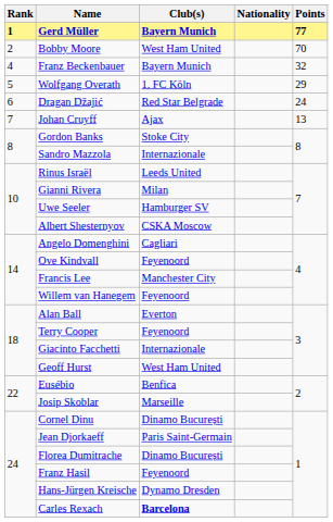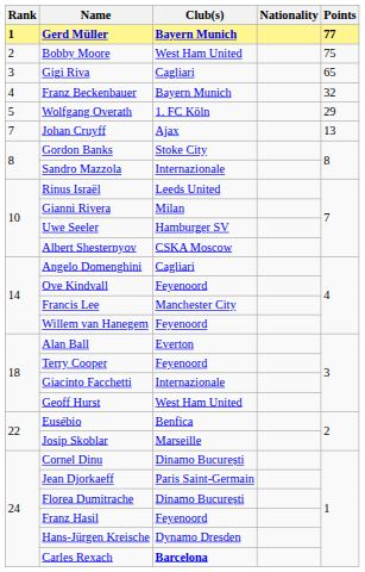 <table class="wikitable">
 <tr>
 <th>Rank</th>
 <th>Name</th>
 <th>Club(s)</th>
 <th>Nationality</th>
 <th>Points</th>
 </tr>
 <tr style="background-color: #FFF68F; font-weight: bold;">
 <td>1</td>
 <td><a href='#'>Gerd Müller</a></td>
 <td align="left"> <a href='#'>Bayern Munich</a></td>
 <td></td>
 <td>77</td>
 </tr>
 <tr>
 <td>2</td>
 <td><a href='#'>Bobby Moore</a></td>
 <td align="left"> <a href='#'>West Ham United</a></td>
 <td></td>
-<td>70</td>
+<td>75</td>
+</tr>
+<tr>
+<td>3</td>
+<td><a href='#'>Gigi Riva</a></td>
+<td align="left"> <a href='#'>Cagliari</a></td>
+<td></td>
+<td>65</td>
 </tr>
 <tr>
 <td>4</td>
 <td><a href='#'>Franz Beckenbauer</a></td>
 <td align="left"> <a href='#'>Bayern Munich</a></td>
 <td></td>
 <td>32</td>
 </tr>
 <tr>
 <td>5</td>
 <td><a href='#'>Wolfgang Overath</a></td>
 <td align="left"> <a href='#'>1. FC Köln</a></td>
 <td></td>
 <td>29</td>
-</tr>
-<tr>
-<td>6</td>
-<td><a href='#'>Dragan Džajić</a></td>
-<td align="left"> <a href='#'>Red Star Belgrade</a></td>
-<td></td>
-<td>24</td>
 </tr>
 <tr>
 <td>7</td>
 <td><a href='#'>Johan Cruyff</a></td>
 <td align="left"> <a href='#'>Ajax</a></td>
 <td></td>
 <td>13</td>
 </tr>
 <tr>
 <td rowspan="2">8</td>
 <td><a href='#'>Gordon Banks</a></td>
 <td align="left"> <a href='#'>Stoke City</a></td>
 <td></td>
 <td rowspan="2">8</td>
 </tr>
 <tr>
 <td><a href='#'>Sandro Mazzola</a></td>
 <td align="left"> <a href='#'>Internazionale</a></td>
 <td></td>
 </tr>
 <tr>
 <td rowspan="4">10</td>
 <td><a href='#'>Rinus Israël</a></td>
 <td align="left"> <a href='#'>Leeds United</a></td>
 <td></td>
 <td rowspan="4">7</td>
 </tr>
 <tr>
 <td><a href='#'>Gianni Rivera</a></td>
 <td align="left"> <a href='#'>Milan</a></td>
 <td></td>
 </tr>
 <tr>
 <td><a href='#'>Uwe Seeler</a></td>
 <td align="left"> <a href='#'>Hamburger SV</a></td>
 <td></td>
 </tr>
 <tr>
 <td><a href='#'>Albert Shesternyov</a></td>
 <td align="left"> <a href='#'>CSKA Moscow</a></td>
 <td></td>
 </tr>
 <tr>
 <td rowspan="4">14</td>
 <td><a href='#'>Angelo Domenghini</a></td>
 <td align="left"> <a href='#'>Cagliari</a></td>
 <td></td>
 <td rowspan="4">4</td>
 </tr>
 <tr>
 <td><a href='#'>Ove Kindvall</a></td>
 <td align="left"> <a href='#'>Feyenoord</a></td>
 <td></td>
 </tr>
 <tr>
 <td><a href='#'>Francis Lee</a></td>
 <td align="left"> <a href='#'>Manchester City</a></td>
 <td></td>
 </tr>
 <tr>
 <td><a href='#'>Willem van Hanegem</a></td>
 <td align="left"> <a href='#'>Feyenoord</a></td>
 <td></td>
 </tr>
 <tr>
 <td rowspan="4">18</td>
 <td><a href='#'>Alan Ball</a></td>
 <td align="left"> <a href='#'>Everton</a></td>
 <td></td>
 <td rowspan="4">3</td>
 </tr>
 <tr>
 <td><a href='#'>Terry Cooper</a></td>
 <td align="left"> <a href='#'>Feyenoord</a></td>
 <td></td>
 </tr>
 <tr>
 <td><a href='#'>Giacinto Facchetti</a></td>
 <td align="left"> <a href='#'>Internazionale</a></td>
 <td></td>
 </tr>
 <tr>
 <td><a href='#'>Geoff Hurst</a></td>
 <td align="left"> <a href='#'>West Ham United</a></td>
 <td></td>
 </tr>
 <tr>
 <td rowspan="2">22</td>
 <td><a href='#'>Eusébio</a></td>
 <td align="left"> <a href='#'>Benfica</a></td>
 <td></td>
 <td rowspan="2">2</td>
 </tr>
 <tr>
 <td><a href='#'>Josip Skoblar</a></td>
 <td align="left"> <a href='#'>Marseille</a></td>
 <td></td>
 </tr>
 <tr>
 <td rowspan="6">24</td>
 <td><a href='#'>Cornel Dinu</a></td>
 <td align="left"> <a href='#'>Dinamo București</a></td>
 <td></td>
 <td rowspan="6">1</td>
 </tr>
 <tr>
 <td><a href='#'>Jean Djorkaeff</a></td>
 <td align="left"> <a href='#'>Paris Saint-Germain</a></td>
 <td></td>
 </tr>
 <tr>
 <td><a href='#'>Florea Dumitrache</a></td>
 <td align="left"> <a href='#'>Dinamo București</a></td>
 <td></td>
 </tr>
 <tr>
 <td><a href='#'>Franz Hasil</a></td>
 <td align="left"> <a href='#'>Feyenoord</a></td>
 <td></td>
 </tr>
 <tr>
 <td><a href='#'>Hans-Jürgen Kreische</a></td>
 <td align="left"> <a href='#'>Dynamo Dresden</a></td>
 <td></td>
 </tr>
 <tr>
 <td><a href='#'>Carles Rexach</a></td>
 <td align="left"><strong> <a href='#'>Barcelona</a></strong></td>
 <td></td>
 </tr>
 </table>
